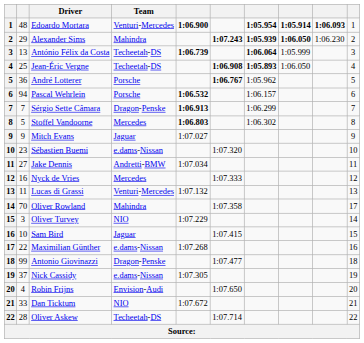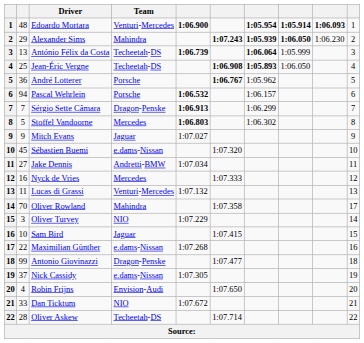 <table class="wikitable sortable" style="font-size: 85%">
 <tr>
 <th scope="col"></th>
 <th scope="col"></th>
 <th scope="col">Driver</th>
 <th scope="col">Team</th>
 <th scope="col"></th>
 <th scope="col"></th>
 <th scope="col"></th>
 <th scope="col"></th>
 <th scope="col"></th>
 <th scope="col"></th>
 </tr>
 <tr>
 <th scope="row">1</th>
 <td align="center">48</td>
 <td data-sort-value="MOR"> <a href='#'>Edoardo Mortara</a></td>
 <td><a href='#'>Venturi</a>-<a href='#'>Mercedes</a></td>
 <td><strong>1:06.900</strong></td>
 <td></td>
 <td><strong>1:05.954</strong></td>
 <td><strong>1:05.914</strong></td>
 <td><strong>1:06.093</strong></td>
 <td align="center">1</td>
 </tr>
 <tr>
 <th scope="row">2</th>
 <td align="center">29</td>
 <td data-sort-value="SIM"> <a href='#'>Alexander Sims</a></td>
 <td><a href='#'>Mahindra</a></td>
 <td></td>
 <td><strong>1:07.243</strong></td>
 <td><strong>1:05.939</strong></td>
 <td><strong>1:06.050</strong></td>
 <td>1:06.230</td>
 <td align="center">2</td>
 </tr>
 <tr>
 <th scope="row">3</th>
 <td align="center">13</td>
 <td data-sort-value="DAC"> <a href='#'>António Félix da Costa</a></td>
 <td><a href='#'>Techeetah</a>-<a href='#'>DS</a></td>
 <td><strong>1:06.739</strong></td>
 <td></td>
 <td><strong>1:06.064</strong></td>
 <td>1:05.999</td>
 <td></td>
 <td align="center">3</td>
 </tr>
 <tr>
 <th scope="row">4</th>
 <td align="center">25</td>
 <td data-sort-value="JEV"> <a href='#'>Jean-Éric Vergne</a></td>
 <td><a href='#'>Techeetah</a>-<a href='#'>DS</a></td>
 <td></td>
 <td><strong>1:06.908</strong></td>
 <td><strong>1:05.893</strong></td>
 <td>1:06.050</td>
 <td></td>
 <td align="center">4</td>
 </tr>
 <tr>
 <th scope="row">5</th>
 <td align="center">36</td>
 <td data-sort-value="LOT"> <a href='#'>André Lotterer</a></td>
 <td><a href='#'>Porsche</a></td>
 <td></td>
 <td><strong>1:06.767</strong></td>
 <td>1:05.962</td>
 <td></td>
 <td></td>
 <td align="center">5</td>
 </tr>
 <tr>
 <th scope="row">6</th>
 <td align="center">94</td>
 <td data-sort-value="WEH"> <a href='#'>Pascal Wehrlein</a></td>
 <td><a href='#'>Porsche</a></td>
 <td><strong>1:06.532</strong></td>
 <td></td>
 <td>1:06.157</td>
 <td></td>
 <td></td>
 <td align="center">6</td>
 </tr>
 <tr>
 <th scope="row">7</th>
 <td align="center">7</td>
 <td data-sort-value="SET"> <a href='#'>Sérgio Sette Câmara</a></td>
 <td><a href='#'>Dragon</a>-<a href='#'>Penske</a></td>
 <td><strong>1:06.913</strong></td>
 <td></td>
 <td>1:06.299</td>
 <td></td>
 <td></td>
 <td align="center">7</td>
 </tr>
 <tr>
 <th scope="row">8</th>
 <td align="center">5</td>
 <td data-sort-value="VAN"> <a href='#'>Stoffel Vandoorne</a></td>
 <td><a href='#'>Mercedes</a></td>
 <td><strong>1:06.803</strong></td>
 <td></td>
 <td>1:06.302</td>
 <td></td>
 <td></td>
 <td align="center">8</td>
 </tr>
 <tr>
 <th scope="row">9</th>
 <td align="center">9</td>
 <td data-sort-value="EVA"> <a href='#'>Mitch Evans</a></td>
 <td><a href='#'>Jaguar</a></td>
 <td>1:07.027</td>
 <td></td>
 <td></td>
 <td></td>
 <td></td>
 <td align="center">9</td>
 </tr>
 <tr>
 <th scope="row">10</th>
-<td align="center">23</td>
+<td align="center">45</td>
 <td data-sort-value="BUE"> <a href='#'>Sébastien Buemi</a></td>
 <td><a href='#'>e.dams</a>-<a href='#'>Nissan</a></td>
 <td></td>
 <td>1:07.320</td>
 <td></td>
 <td></td>
 <td></td>
 <td align="center">10</td>
 </tr>
 <tr>
 <th scope="row">11</th>
 <td align="center">27</td>
 <td data-sort-value="DEN"> <a href='#'>Jake Dennis</a></td>
 <td><a href='#'>Andretti</a>-<a href='#'>BMW</a></td>
 <td>1:07.034</td>
 <td></td>
 <td></td>
 <td></td>
 <td></td>
 <td align="center">11</td>
 </tr>
 <tr>
 <th scope="row">12</th>
 <td align="center">16</td>
 <td data-sort-value="DEV"> <a href='#'>Nyck de Vries</a></td>
 <td><a href='#'>Mercedes</a></td>
 <td></td>
 <td>1:07.333</td>
 <td></td>
 <td></td>
 <td></td>
 <td align="center">12</td>
 </tr>
 <tr>
 <th scope="row">13</th>
 <td align="center">11</td>
 <td data-sort-value="DIG"> <a href='#'>Lucas di Grassi</a></td>
 <td><a href='#'>Venturi</a>-<a href='#'>Mercedes</a></td>
 <td>1:07.132</td>
 <td></td>
 <td></td>
 <td></td>
 <td></td>
 <td align="center">13</td>
 </tr>
 <tr>
 <th scope="row">14</th>
 <td align="center">70</td>
 <td data-sort-value="ROW"> <a href='#'>Oliver Rowland</a></td>
 <td><a href='#'>Mahindra</a></td>
 <td></td>
 <td>1:07.358</td>
 <td></td>
 <td></td>
 <td></td>
 <td align="center">17</td>
 </tr>
 <tr>
 <th scope="row">15</th>
 <td align="center">3</td>
 <td data-sort-value="TUR"> <a href='#'>Oliver Turvey</a></td>
 <td><a href='#'>NIO</a></td>
 <td>1:07.229</td>
 <td></td>
 <td></td>
 <td></td>
 <td></td>
 <td align="center">14</td>
 </tr>
 <tr>
 <th scope="row">16</th>
 <td align="center">10</td>
 <td data-sort-value="BIR"> <a href='#'>Sam Bird</a></td>
 <td><a href='#'>Jaguar</a></td>
 <td></td>
 <td>1:07.415</td>
 <td></td>
 <td></td>
 <td></td>
 <td align="center">15</td>
 </tr>
 <tr>
 <th scope="row">17</th>
 <td align="center">22</td>
 <td data-sort-value="GUE"> <a href='#'>Maximilian Günther</a></td>
 <td><a href='#'>e.dams</a>-<a href='#'>Nissan</a></td>
 <td>1:07.268</td>
 <td></td>
 <td></td>
 <td></td>
 <td></td>
 <td align="center">16</td>
 </tr>
 <tr>
 <th scope="row">18</th>
 <td align="center">99</td>
 <td data-sort-value="GIO"> <a href='#'>Antonio Giovinazzi</a></td>
 <td><a href='#'>Dragon</a>-<a href='#'>Penske</a></td>
 <td></td>
 <td>1:07.477</td>
 <td></td>
 <td></td>
 <td></td>
 <td align="center">18</td>
 </tr>
 <tr>
 <th scope="row">19</th>
 <td align="center">37</td>
 <td data-sort-value="CAS"> <a href='#'>Nick Cassidy</a></td>
 <td><a href='#'>e.dams</a>-<a href='#'>Nissan</a></td>
 <td>1:07.305</td>
 <td></td>
 <td></td>
 <td></td>
 <td></td>
 <td align="center">19</td>
 </tr>
 <tr>
 <th scope="row">20</th>
 <td align="center">4</td>
 <td data-sort-value="FRI"> <a href='#'>Robin Frijns</a></td>
 <td><a href='#'>Envision</a>-<a href='#'>Audi</a></td>
 <td></td>
 <td>1:07.650</td>
 <td></td>
 <td></td>
 <td></td>
 <td align="center">20</td>
 </tr>
 <tr>
 <th scope="row">21</th>
 <td align="center">33</td>
 <td data-sort-value="TIC"> <a href='#'>Dan Ticktum</a></td>
 <td><a href='#'>NIO</a></td>
 <td>1:07.672</td>
 <td></td>
 <td></td>
 <td></td>
 <td></td>
 <td align="center">21</td>
 </tr>
 <tr>
 <th scope="row">22</th>
 <td align="center">28</td>
 <td data-sort-value="ASK"> <a href='#'>Oliver Askew</a></td>
 <td><a href='#'>Techeetah</a>-<a href='#'>DS</a></td>
 <td></td>
 <td>1:07.714</td>
 <td></td>
 <td></td>
 <td></td>
 <td align="center">22</td>
 </tr>
 <tr>
 <th colspan="10">Source:</th>
 </tr>
 </table>
